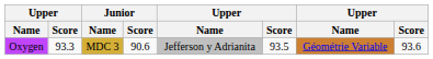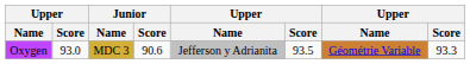 <table class="wikitable" style="text-align:center; line-height:17px; width:100%;">
 <tr>
 <th scope="col" colspan="2">Upper</th>
 <th scope="col" colspan="2">Junior</th>
 <th scope="col" colspan="2">Upper</th>
 <th scope="col" colspan="2">Upper</th>
 </tr>
 <tr>
 <th scope="col">Name</th>
 <th scope="col">Score</th>
 <th scope="col">Name</th>
 <th scope="col">Score</th>
 <th scope="col">Name</th>
 <th scope="col">Score</th>
 <th scope="col">Name</th>
 <th scope="col">Score</th>
 </tr>
 <tr>
 <td style="background:#C145FF">Oxygen</td>
-<td>93.3</td>
+<td>93.0</td>
 <td style="background:#D4AF37">MDC 3</td>
 <td>90.6</td>
 <td style="background:#C0C0C0">Jefferson y Adrianita</td>
 <td>93.5</td>
 <td style="background:#cd7f32"><a href='#'>Géométrie Variable</a></td>
-<td>93.6</td>
+<td>93.3</td>
 </tr>
 </table>
